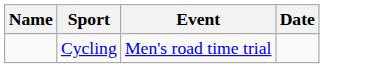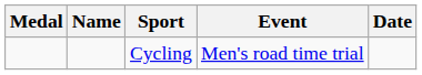 <table class="wikitable sortable" style="font-size:95%">
 <tr>
+<th>Medal</th>
 <th>Name</th>
 <th>Sport</th>
 <th>Event</th>
 <th>Date</th>
 </tr>
 <tr>
 <td></td>
+<td></td>
 <td><a href='#'>Cycling</a></td>
 <td><a href='#'>Men's road time trial</a></td>
 <td></td>
 </tr>
 </table>
